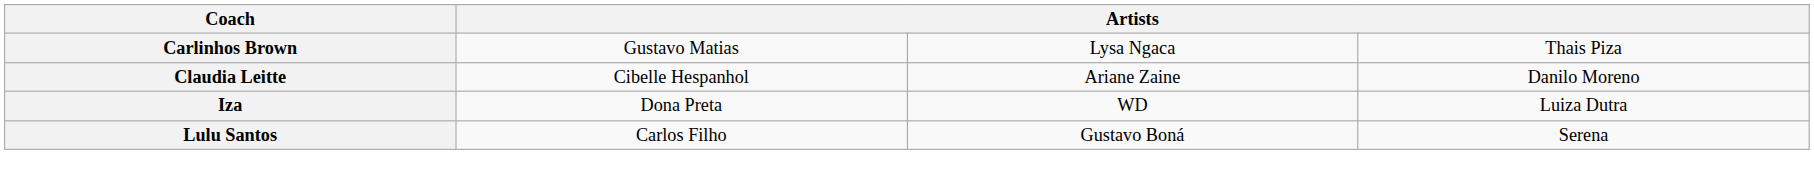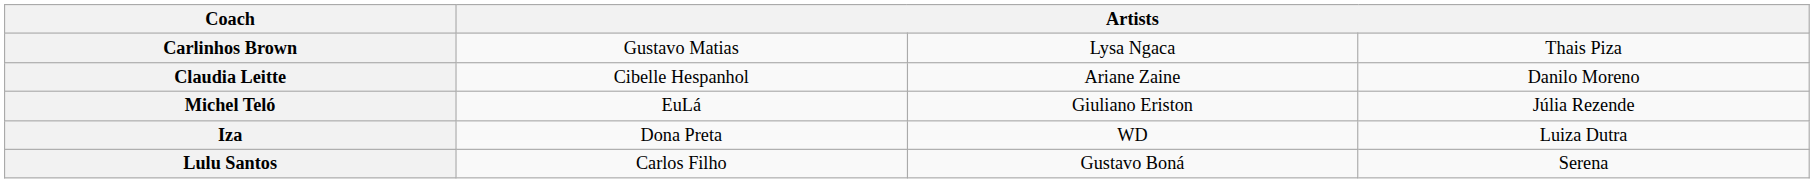 <table class="wikitable" style="text-align: center; width:100%">
 <tr>
 <th width="15%">Coach</th>
 <th colspan="3">Artists</th>
 </tr>
 <tr>
 <th>Carlinhos Brown</th>
 <td width="15%">Gustavo Matias</td>
 <td width="15%">Lysa Ngaca</td>
 <td>Thais Piza</td>
 </tr>
 <tr>
 <th>Claudia Leitte</th>
 <td>Cibelle Hespanhol</td>
 <td>Ariane Zaine</td>
 <td>Danilo Moreno</td>
 </tr>
 <tr>
+<th>Michel Teló</th>
+<td>EuLá</td>
+<td>Giuliano Eriston</td>
+<td>Júlia Rezende</td>
+</tr>
+<tr>
 <th>Iza</th>
 <td>Dona Preta</td>
 <td>WD</td>
 <td>Luiza Dutra</td>
 </tr>
 <tr>
 <th>Lulu Santos</th>
 <td>Carlos Filho</td>
 <td>Gustavo Boná</td>
 <td width="15%">Serena</td>
 </tr>
 </table>
